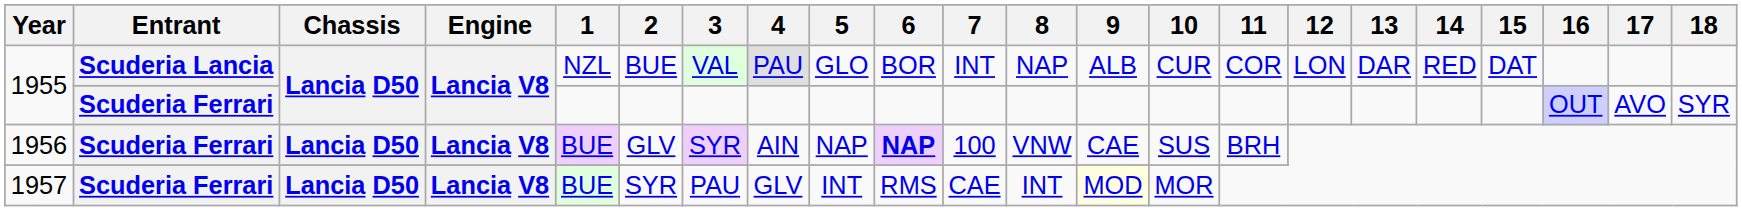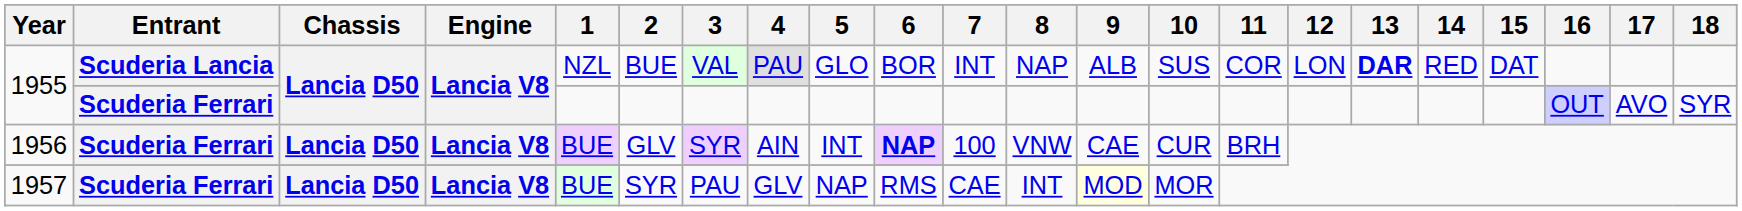 <table class="wikitable" style="text-align:center; font-size:90%">
 <tr>
 <th>Year</th>
 <th>Entrant</th>
 <th>Chassis</th>
 <th>Engine</th>
 <th>1</th>
 <th>2</th>
 <th>3</th>
 <th>4</th>
 <th>5</th>
 <th>6</th>
 <th>7</th>
 <th>8</th>
 <th>9</th>
 <th>10</th>
 <th>11</th>
 <th>12</th>
 <th>13</th>
 <th>14</th>
 <th>15</th>
 <th>16</th>
 <th>17</th>
 <th>18</th>
 </tr>
 <tr>
 <td rowspan=2>1955</td>
 <th><a href='#'>Scuderia Lancia</a></th>
 <th rowspan=2><a href='#'>Lancia</a> <a href='#'>D50</a></th>
 <th rowspan=2><a href='#'>Lancia</a> <a href='#'>V8</a></th>
 <td><a href='#'>NZL</a></td>
 <td><a href='#'>BUE</a></td>
 <td style="background:#DFFFDF;"><a href='#'>VAL</a><br></td>
 <td style="background:#DFDFDF;"><a href='#'>PAU</a><br></td>
 <td><a href='#'>GLO</a></td>
 <td><a href='#'>BOR</a></td>
 <td><a href='#'>INT</a></td>
 <td><a href='#'>NAP</a></td>
 <td><a href='#'>ALB</a></td>
-<td><a href='#'>CUR</a></td>
+<td><a href='#'>SUS</a></td>
 <td><a href='#'>COR</a></td>
 <td><a href='#'>LON</a></td>
-<td><a href='#'>DAR</a></td>
+<td><strong><a href='#'>DAR</a></strong></td>
 <td><a href='#'>RED</a></td>
 <td><a href='#'>DAT</a></td>
 <td></td>
 <td></td>
 <td></td>
 </tr>
 <tr>
 <th><a href='#'>Scuderia Ferrari</a></th>
 <td></td>
 <td></td>
 <td></td>
 <td></td>
 <td></td>
 <td></td>
 <td></td>
 <td></td>
 <td></td>
 <td></td>
 <td></td>
 <td></td>
 <td></td>
 <td></td>
 <td></td>
 <td style="background:#CFCFFF;"><a href='#'>OUT</a><br></td>
 <td><a href='#'>AVO</a></td>
 <td><a href='#'>SYR</a></td>
 </tr>
 <tr>
 <td>1956</td>
 <th><a href='#'>Scuderia Ferrari</a></th>
 <th><a href='#'>Lancia</a> <a href='#'>D50</a></th>
 <th><a href='#'>Lancia</a> <a href='#'>V8</a></th>
 <td style="background:#EFCFFF;"><a href='#'>BUE</a><br></td>
 <td><a href='#'>GLV</a></td>
 <td style="background:#EFCFFF;"><a href='#'>SYR</a><br></td>
 <td><a href='#'>AIN</a></td>
-<td><a href='#'>NAP</a></td>
+<td><a href='#'>INT</a></td>
 <td style="background:#EFCFFF;"><strong><a href='#'>NAP</a></strong><br></td>
 <td><a href='#'>100</a></td>
 <td><a href='#'>VNW</a></td>
 <td><a href='#'>CAE</a></td>
-<td><a href='#'>SUS</a></td>
+<td><a href='#'>CUR</a></td>
 <td><a href='#'>BRH</a></td>
 </tr>
 <tr>
 <td>1957</td>
 <th><a href='#'>Scuderia Ferrari</a></th>
 <th><a href='#'>Lancia</a> <a href='#'>D50</a></th>
 <th><a href='#'>Lancia</a> <a href='#'>V8</a></th>
 <td style="background:#DFFFDF;"><a href='#'>BUE</a><br></td>
 <td><a href='#'>SYR</a></td>
 <td><a href='#'>PAU</a></td>
 <td><a href='#'>GLV</a></td>
-<td><a href='#'>INT</a></td>
+<td><a href='#'>NAP</a></td>
 <td><a href='#'>RMS</a></td>
 <td><a href='#'>CAE</a></td>
 <td><a href='#'>INT</a></td>
 <td style="background: lightyellow;"><a href='#'>MOD</a></td>
 <td><a href='#'>MOR</a></td>
 </tr>
 </table>
